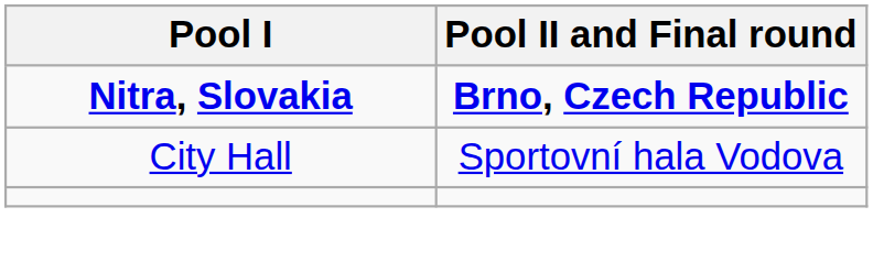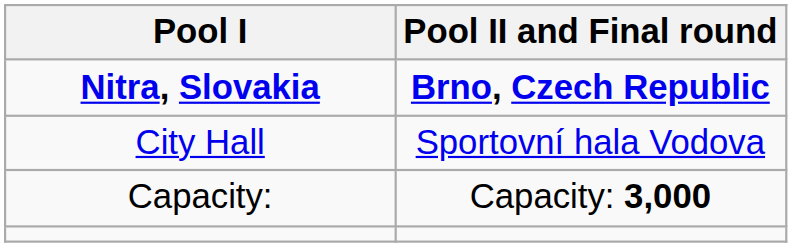 <table class=wikitable style=text-align:center>
 <tr>
 <th width=50%>Pool I</th>
 <th width=50%>Pool II and Final round</th>
 </tr>
 <tr>
 <td><strong> <a href='#'>Nitra</a>, <a href='#'>Slovakia</a></strong></td>
 <td><strong> <a href='#'>Brno</a>, <a href='#'>Czech Republic</a></strong></td>
 </tr>
 <tr>
 <td><a href='#'>City Hall</a></td>
 <td><a href='#'>Sportovní hala Vodova</a></td>
 </tr>
 <tr>
+<td>Capacity:</td>
+<td>Capacity: <strong>3,000</strong></td>
+</tr>
+<tr>
 <td></td>
 <td></td>
 </tr>
 </table>
